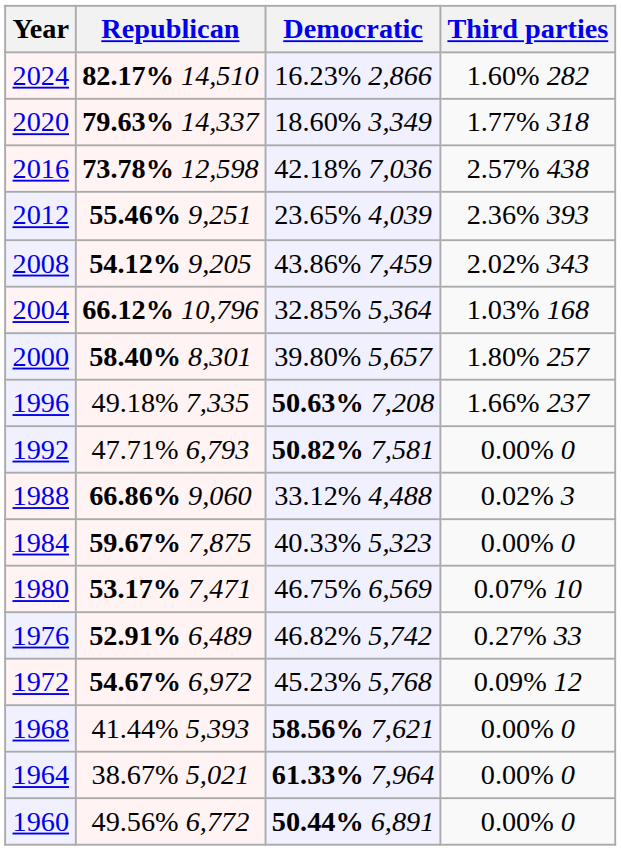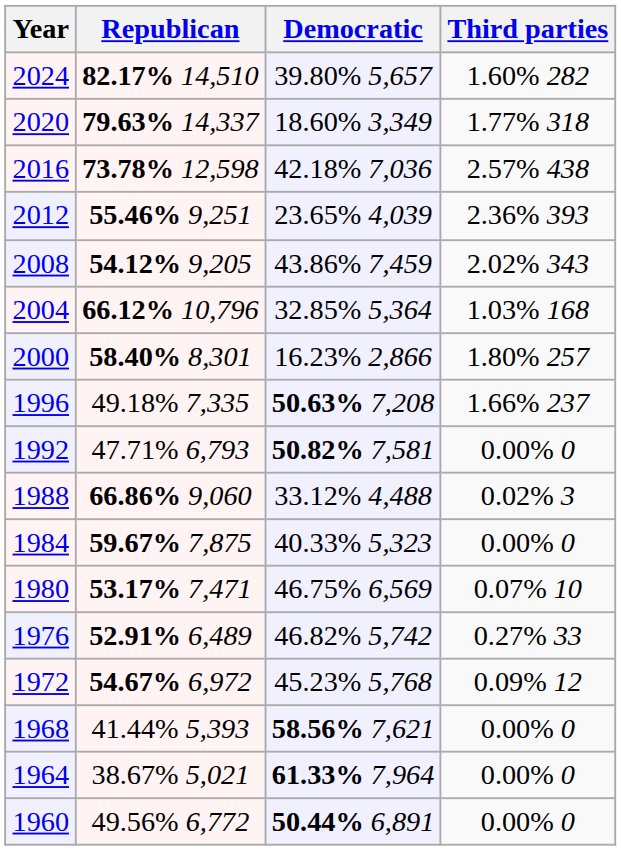 <table class="wikitable" style="float:right; font-size:95%;">
 <tr bgcolor=lightgrey>
 <th>Year</th>
 <th><a href='#'>Republican</a></th>
 <th><a href='#'>Democratic</a></th>
 <th><a href='#'>Third parties</a></th>
 </tr>
 <tr>
 <td align="center" bgcolor="#fff3f3"><a href='#'>2024</a></td>
 <td align="center" bgcolor="#fff3f3"><strong>82.17%</strong> <em>14,510</em></td>
-<td align="center" bgcolor="#f0f0ff">16.23% <em>2,866</em></td>
+<td align="center" bgcolor="#f0f0ff">39.80% <em>5,657</em></td>
 <td align="center">1.60% <em>282</em></td>
 </tr>
 <tr>
 <td align="center" bgcolor="#fff3f3"><a href='#'>2020</a></td>
 <td align="center" bgcolor="#fff3f3"><strong>79.63%</strong> <em>14,337</em></td>
 <td align="center" bgcolor="#f0f0ff">18.60% <em>3,349</em></td>
 <td align="center">1.77% <em>318</em></td>
 </tr>
 <tr>
 <td align="center" bgcolor="#fff3f3"><a href='#'>2016</a></td>
 <td align="center" bgcolor="#fff3f3"><strong>73.78%</strong> <em>12,598</em></td>
 <td align="center" bgcolor="#f0f0ff">42.18% <em>7,036</em></td>
 <td align="center">2.57% <em>438</em></td>
 </tr>
 <tr>
 <td align="center" bgcolor="#f0f0ff"><a href='#'>2012</a></td>
 <td align="center" bgcolor="#fff3f3"><strong>55.46%</strong> <em>9,251</em></td>
 <td align="center" bgcolor="#f0f0ff">23.65% <em>4,039</em></td>
 <td align="center">2.36% <em>393</em></td>
 </tr>
 <tr>
 <td align="center" bgcolor="#f0f0ff"><a href='#'>2008</a></td>
 <td align="center" bgcolor="#fff3f3"><strong>54.12%</strong> <em>9,205</em></td>
 <td align="center" bgcolor="#f0f0ff">43.86% <em>7,459</em></td>
 <td align="center">2.02% <em>343</em></td>
 </tr>
 <tr>
 <td align="center" bgcolor="#fff3f3"><a href='#'>2004</a></td>
 <td align="center" bgcolor="#fff3f3"><strong>66.12%</strong> <em>10,796</em></td>
 <td align="center" bgcolor="#f0f0ff">32.85% <em>5,364</em></td>
 <td align="center">1.03% <em>168</em></td>
 </tr>
 <tr>
 <td align="center" bgcolor="#f0f0ff"><a href='#'>2000</a></td>
 <td align="center" bgcolor="#fff3f3"><strong>58.40%</strong> <em>8,301</em></td>
-<td align="center" bgcolor="#f0f0ff">39.80% <em>5,657</em></td>
+<td align="center" bgcolor="#f0f0ff">16.23% <em>2,866</em></td>
 <td align="center">1.80% <em>257</em></td>
 </tr>
 <tr>
 <td align="center" bgcolor="#f0f0ff"><a href='#'>1996</a></td>
 <td align="center" bgcolor="#fff3f3">49.18% <em>7,335</em></td>
 <td align="center" bgcolor="#f0f0ff"><strong>50.63%</strong> <em>7,208</em></td>
 <td align="center">1.66% <em>237</em></td>
 </tr>
 <tr>
 <td align="center" bgcolor="#f0f0ff"><a href='#'>1992</a></td>
 <td align="center" bgcolor="#fff3f3">47.71% <em>6,793</em></td>
 <td align="center" bgcolor="#f0f0ff"><strong>50.82%</strong> <em>7,581</em></td>
 <td align="center">0.00% <em>0</em></td>
 </tr>
 <tr>
 <td align="center" bgcolor="#fff3f3"><a href='#'>1988</a></td>
 <td align="center" bgcolor="#fff3f3"><strong>66.86%</strong> <em>9,060</em></td>
 <td align="center" bgcolor="#f0f0ff">33.12% <em>4,488</em></td>
 <td align="center">0.02% <em>3</em></td>
 </tr>
 <tr>
 <td align="center" bgcolor="#fff3f3"><a href='#'>1984</a></td>
 <td align="center" bgcolor="#fff3f3"><strong>59.67%</strong> <em>7,875</em></td>
 <td align="center" bgcolor="#f0f0ff">40.33% <em>5,323</em></td>
 <td align="center">0.00% <em>0</em></td>
 </tr>
 <tr>
 <td align="center" bgcolor="#fff3f3"><a href='#'>1980</a></td>
 <td align="center" bgcolor="#fff3f3"><strong>53.17%</strong> <em>7,471</em></td>
 <td align="center" bgcolor="#f0f0ff">46.75% <em>6,569</em></td>
 <td align="center">0.07% <em>10</em></td>
 </tr>
 <tr>
 <td align="center" bgcolor="#f0f0ff"><a href='#'>1976</a></td>
 <td align="center" bgcolor="#fff3f3"><strong>52.91%</strong> <em>6,489</em></td>
 <td align="center" bgcolor="#f0f0ff">46.82% <em>5,742</em></td>
 <td align="center">0.27% <em>33</em></td>
 </tr>
 <tr>
 <td align="center" bgcolor="#fff3f3"><a href='#'>1972</a></td>
 <td align="center" bgcolor="#fff3f3"><strong>54.67%</strong> <em>6,972</em></td>
 <td align="center" bgcolor="#f0f0ff">45.23% <em>5,768</em></td>
 <td align="center">0.09% <em>12</em></td>
 </tr>
 <tr>
 <td align="center" bgcolor="#f0f0ff"><a href='#'>1968</a></td>
 <td align="center" bgcolor="#fff3f3">41.44% <em>5,393</em></td>
 <td align="center" bgcolor="#f0f0ff"><strong>58.56%</strong> <em>7,621</em></td>
 <td align="center">0.00% <em>0</em></td>
 </tr>
 <tr>
 <td align="center" bgcolor="#f0f0ff"><a href='#'>1964</a></td>
 <td align="center" bgcolor="#fff3f3">38.67% <em>5,021</em></td>
 <td align="center" bgcolor="#f0f0ff"><strong>61.33%</strong> <em>7,964</em></td>
 <td align="center">0.00% <em>0</em></td>
 </tr>
 <tr>
 <td align="center" bgcolor="#f0f0ff"><a href='#'>1960</a></td>
 <td align="center" bgcolor="#fff3f3">49.56% <em>6,772</em></td>
 <td align="center" bgcolor="#f0f0ff"><strong>50.44%</strong> <em>6,891</em></td>
 <td align="center">0.00% <em>0</em></td>
 </tr>
 </table>
